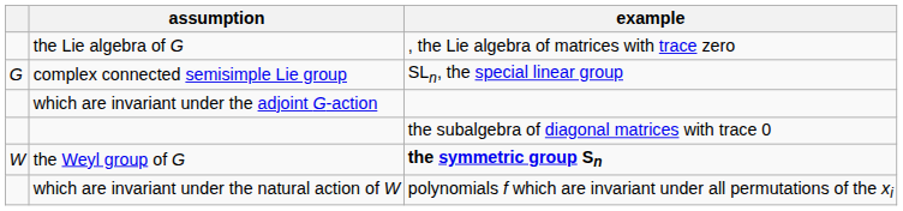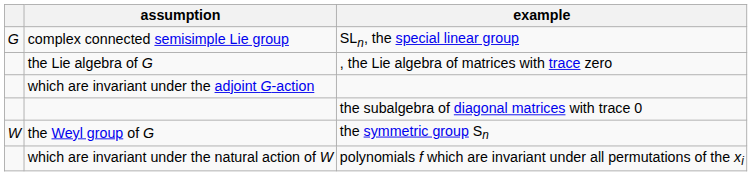 <table class="wikitable">
 <tr>
 <th></th>
 <th>assumption</th>
 <th>example</th>
 </tr>
 <tr>
+<td><em>G</em></td>
+<td>complex connected <a href='#'>semisimple Lie group</a></td>
+<td>SL<sub><em>n</em></sub>, the <a href='#'>special linear group</a></td>
+</tr>
+<tr>
 <td></td>
 <td>the Lie algebra of <em>G</em></td>
 <td>, the Lie algebra of matrices with <a href='#'>trace</a> zero</td>
-</tr>
-<tr>
-<td><em>G</em></td>
-<td>complex connected <a href='#'>semisimple Lie group</a></td>
-<td>SL<sub><em>n</em></sub>, the <a href='#'>special linear group</a></td>
 </tr>
 <tr>
 <td></td>
 <td> which are invariant under the <a href='#'>adjoint <em>G</em>-action</a></td>
 <td></td>
 </tr>
 <tr>
 <td></td>
 <td></td>
 <td>the subalgebra of <a href='#'>diagonal matrices</a> with trace 0</td>
 </tr>
 <tr>
 <td><em>W</em></td>
 <td>the <a href='#'>Weyl group</a> of <em>G</em></td>
-<td><strong>the <a href='#'>symmetric group</a> S<sub><em>n</em></sub></strong></td>
+<td>the <a href='#'>symmetric group</a> S<sub><em>n</em></sub></td>
 </tr>
 <tr>
 <td></td>
 <td> which are invariant under the natural action of <em>W</em></td>
 <td>polynomials <em>f</em> which are invariant under all permutations of the <em>x</em><sub><em>i</em></sub></td>
 </tr>
 </table>
